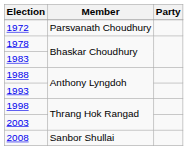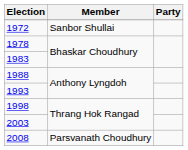 <table class="wikitable sortable">
 <tr>
 <th>Election</th>
 <th>Member</th>
 <th colspan=2>Party</th>
 </tr>
 <tr>
 </tr>
 <tr>
 </tr>
 <tr>
 </tr>
 <tr>
 </tr>
 <tr>
 <td><a href='#'>1972</a></td>
-<td>Parsvanath Choudhury</td>
+<td>Sanbor Shullai</td>
 <td></td>
 </tr>
 <tr>
 <td><a href='#'>1978</a></td>
 <td rowspan=2>Bhaskar Choudhury</td>
 </tr>
 <tr>
 <td><a href='#'>1983</a></td>
 </tr>
 <tr>
 <td><a href='#'>1988</a></td>
 <td rowspan=2>Anthony Lyngdoh</td>
 <td></td>
 </tr>
 <tr>
 <td><a href='#'>1993</a></td>
 </tr>
 <tr>
 <td><a href='#'>1998</a></td>
 <td rowspan=2>Thrang Hok Rangad</td>
 <td></td>
 </tr>
 <tr>
 <td><a href='#'>2003</a></td>
 </tr>
 <tr>
 <td><a href='#'>2008</a></td>
-<td>Sanbor Shullai</td>
+<td>Parsvanath Choudhury</td>
 <td></td>
 </tr>
 </table>
